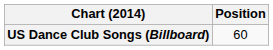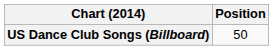 <table class="wikitable plainrowheaders" style="text-align:center">
 <tr>
 <th scope="col">Chart (2014)</th>
 <th scope="col">Position</th>
 </tr>
 <tr>
 <th scope="row">US Dance Club Songs (<em>Billboard</em>)</th>
-<td>60</td>
+<td>50</td>
 </tr>
 </table>
